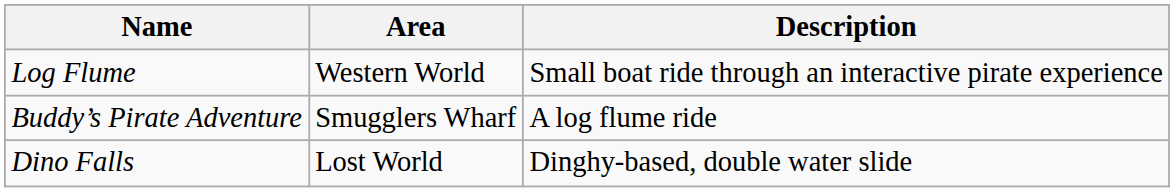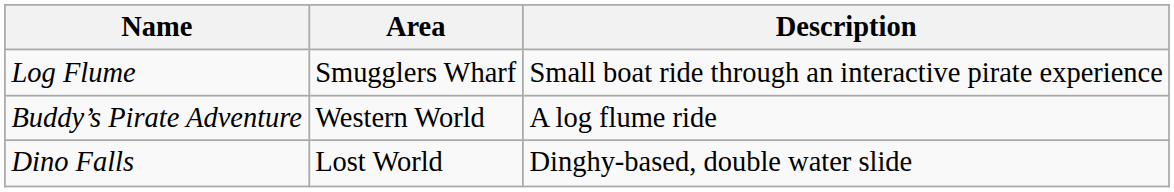 <table class="wikitable">
 <tr>
 <th>Name</th>
 <th>Area</th>
 <th>Description</th>
 </tr>
 <tr>
 <td><em>Log Flume</em></td>
-<td>Western World</td>
+<td>Smugglers Wharf</td>
 <td>Small boat ride through an interactive pirate experience</td>
 </tr>
 <tr>
 <td><em>Buddy’s Pirate Adventure</em></td>
-<td>Smugglers Wharf</td>
+<td>Western World</td>
 <td>A log flume ride</td>
 </tr>
 <tr>
 <td><em>Dino Falls</em></td>
 <td>Lost World</td>
 <td>Dinghy-based, double water slide</td>
 </tr>
 </table>
